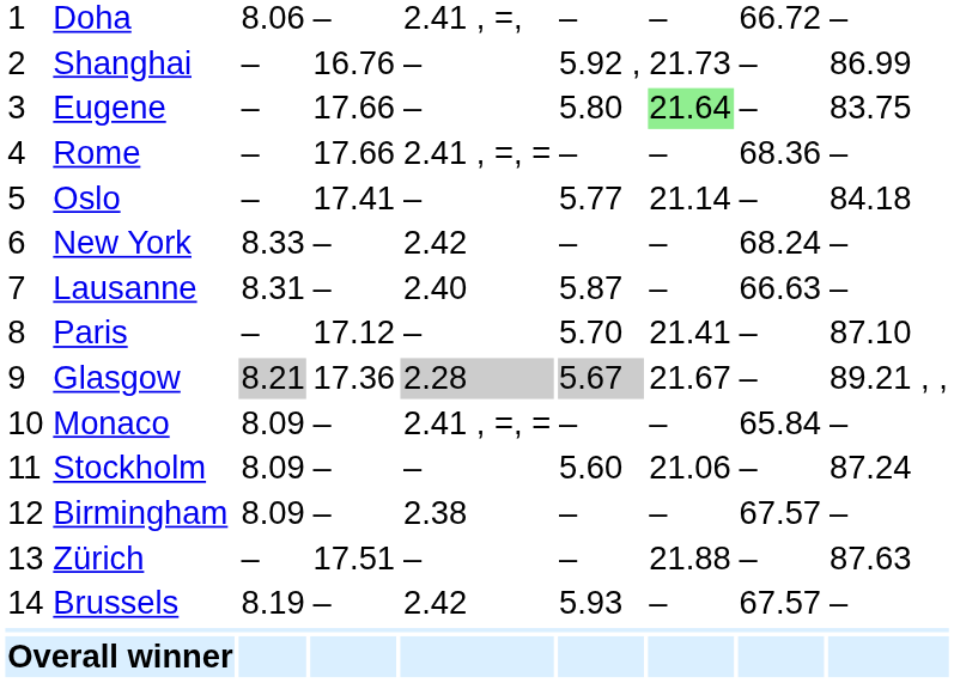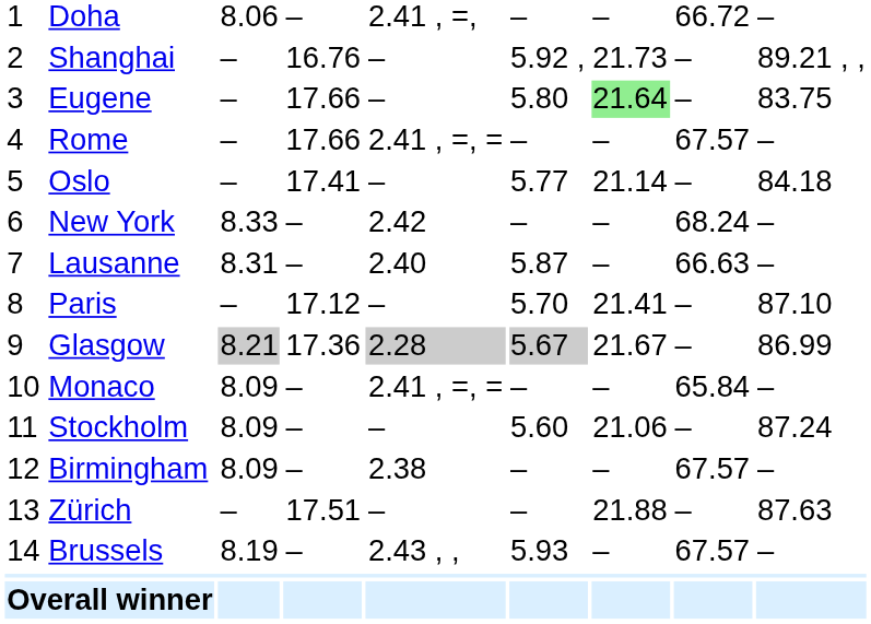 <table>
 <tr>
 <td>1</td>
 <td align=left><a href='#'>Doha</a></td>
 <td> 8.06</td>
 <td>–</td>
 <td> 2.41 , =, </td>
 <td>–</td>
 <td>–</td>
 <td> 66.72</td>
 <td>–</td>
 </tr>
 <tr>
 <td>2</td>
 <td align=left><a href='#'>Shanghai</a></td>
 <td>–</td>
 <td> 16.76</td>
 <td>–</td>
 <td> 5.92 , </td>
 <td> 21.73 </td>
 <td>–</td>
-<td> 86.99 </td>
+<td> 89.21 , , </td>
 </tr>
 <tr>
 <td>3</td>
 <td align=left><a href='#'>Eugene</a></td>
 <td>–</td>
 <td> 17.66 </td>
 <td>–</td>
 <td> 5.80</td>
 <td style="background: lightgreen;"> 21.64 </td>
 <td>–</td>
 <td> 83.75</td>
 </tr>
 <tr>
 <td>4</td>
 <td align=left><a href='#'>Rome</a></td>
 <td>–</td>
 <td> 17.66 </td>
 <td> 2.41 , =, =</td>
 <td>–</td>
 <td>–</td>
-<td> 68.36 </td>
+<td> 67.57</td>
 <td>–</td>
 </tr>
 <tr>
 <td>5</td>
 <td align=left><a href='#'>Oslo</a></td>
 <td>–</td>
 <td> 17.41</td>
 <td>–</td>
 <td> 5.77</td>
 <td> 21.14</td>
 <td>–</td>
 <td> 84.18 </td>
 </tr>
 <tr>
 <td>6</td>
 <td align=left><a href='#'>New York</a></td>
 <td> 8.33 </td>
 <td>–</td>
 <td> 2.42   </td>
 <td>–</td>
 <td>–</td>
 <td> 68.24 </td>
 <td>–</td>
 </tr>
 <tr>
 <td>7</td>
 <td align=left><a href='#'>Lausanne</a></td>
 <td> 8.31</td>
 <td>–</td>
 <td> 2.40</td>
 <td> 5.87</td>
 <td>–</td>
 <td> 66.63</td>
 <td>–</td>
 </tr>
 <tr>
 <td>8</td>
 <td align=left><a href='#'>Paris</a></td>
 <td>–</td>
 <td> 17.12 </td>
 <td>–</td>
 <td> 5.70</td>
 <td> 21.41</td>
 <td>–</td>
 <td> 87.10</td>
 </tr>
 <tr>
 <td>9</td>
 <td align=left><a href='#'>Glasgow</a></td>
 <td style="background:#ccc;"> 8.21</td>
 <td> 17.36</td>
 <td style="background:#ccc;"> 2.28</td>
 <td style="background:#ccc;"> 5.67</td>
 <td> 21.67 </td>
 <td>–</td>
-<td> 89.21 , , </td>
+<td> 86.99 </td>
 </tr>
 <tr>
 <td>10</td>
 <td align=left><a href='#'>Monaco</a></td>
 <td> 8.09</td>
 <td>–</td>
 <td> 2.41 , =, =</td>
 <td>–</td>
 <td>–</td>
 <td> 65.84</td>
 <td>–</td>
 </tr>
 <tr>
 <td>11</td>
 <td align=left><a href='#'>Stockholm</a></td>
 <td> 8.09 </td>
 <td>–</td>
 <td>–</td>
 <td> 5.60</td>
 <td> 21.06</td>
 <td>–</td>
 <td> 87.24</td>
 </tr>
 <tr>
 <td>12</td>
 <td align=left><a href='#'>Birmingham</a></td>
 <td> 8.09 </td>
 <td>–</td>
 <td> 2.38 </td>
 <td>–</td>
 <td>–</td>
 <td> 67.57</td>
 <td>–</td>
 </tr>
 <tr>
 <td>13</td>
 <td align=left><a href='#'>Zürich</a></td>
 <td>–</td>
 <td> 17.51 </td>
 <td>–</td>
 <td>–</td>
 <td> 21.88 </td>
 <td>–</td>
 <td> 87.63 </td>
 </tr>
 <tr>
 <td>14</td>
 <td align=left><a href='#'>Brussels</a></td>
 <td> 8.19 </td>
 <td>–</td>
-<td> 2.42   </td>
+<td> 2.43 , , </td>
 <td> 5.93 </td>
 <td>–</td>
 <td> 67.57</td>
 <td>–</td>
 </tr>
 <tr>
 <td colspan="9" style="background:#daefff;"></td>
 </tr>
 <tr style="background:#daefff;">
 <td colspan="2"><strong>Overall winner</strong></td>
 <td></td>
 <td></td>
 <td></td>
 <td></td>
 <td></td>
 <td></td>
 <td></td>
 </tr>
 </table>
